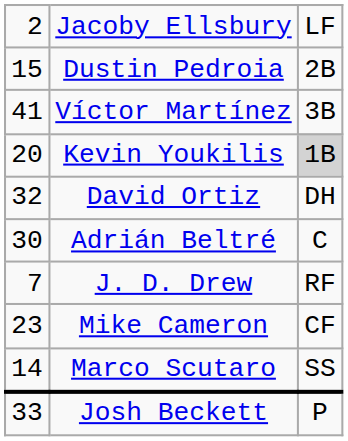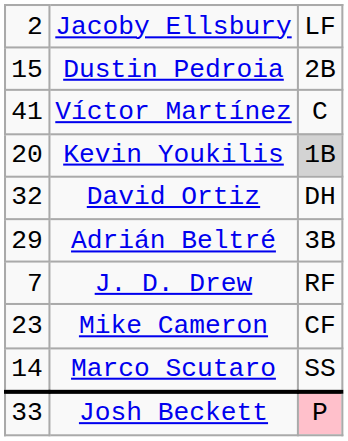 <table class="wikitable plainrowheaders" style="text-align:center;">
 <tr>
 <td> 2</td>
 <td><a href='#'>Jacoby Ellsbury</a></td>
 <td>LF</td>
 </tr>
 <tr>
 <td>15</td>
 <td><a href='#'>Dustin Pedroia</a></td>
 <td>2B</td>
 </tr>
 <tr>
 <td>41</td>
 <td><a href='#'>Víctor Martínez</a></td>
-<td>3B</td>
+<td>C</td>
 </tr>
 <tr>
 <td>20</td>
 <td><a href='#'>Kevin Youkilis</a></td>
 <td style="background: lightgrey;">1B</td>
 </tr>
 <tr>
 <td>32</td>
 <td><a href='#'>David Ortiz</a></td>
 <td>DH</td>
 </tr>
 <tr>
-<td>30</td>
+<td>29</td>
 <td><a href='#'>Adrián Beltré</a></td>
-<td>C</td>
+<td>3B</td>
 </tr>
 <tr>
 <td> 7</td>
 <td><a href='#'>J. D. Drew</a></td>
 <td>RF</td>
 </tr>
 <tr>
 <td>23</td>
 <td><a href='#'>Mike Cameron</a></td>
 <td>CF</td>
 </tr>
 <tr style="border-bottom:2px solid black">
 <td>14</td>
 <td><a href='#'>Marco Scutaro</a></td>
 <td>SS</td>
 </tr>
 <tr>
 <td>33</td>
 <td><a href='#'>Josh Beckett</a></td>
-<td>P</td>
+<td style="background: pink;">P</td>
 </tr>
 </table>
